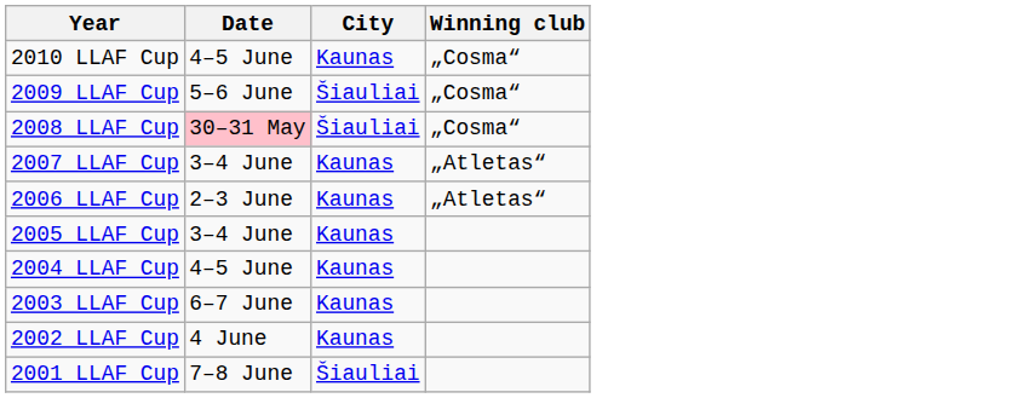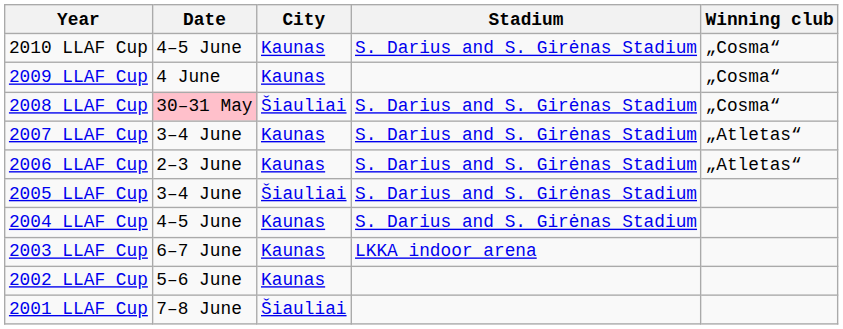 <table class="wikitable">
 <tr>
 <th>Year</th>
 <th>Date</th>
 <th>City</th>
+<th>Stadium</th>
 <th>Winning club</th>
 </tr>
 <tr>
 <td>2010 LLAF Cup</td>
 <td>4–5 June</td>
 <td><a href='#'>Kaunas</a></td>
+<td><a href='#'>S. Darius and S. Girėnas Stadium</a></td>
 <td>„Cosma“</td>
 </tr>
 <tr>
 <td><a href='#'>2009 LLAF Cup</a></td>
-<td>5–6 June</td>
-<td><a href='#'>Šiauliai</a></td>
+<td>4 June</td>
+<td><a href='#'>Kaunas</a></td>
+<td></td>
 <td>„Cosma“</td>
 </tr>
 <tr>
 <td><a href='#'>2008 LLAF Cup</a></td>
 <td style="background: pink;">30–31 May</td>
 <td><a href='#'>Šiauliai</a></td>
+<td><a href='#'>S. Darius and S. Girėnas Stadium</a></td>
 <td>„Cosma“</td>
 </tr>
 <tr>
 <td><a href='#'>2007 LLAF Cup</a></td>
 <td>3–4 June</td>
 <td><a href='#'>Kaunas</a></td>
+<td><a href='#'>S. Darius and S. Girėnas Stadium</a></td>
 <td>„Atletas“</td>
 </tr>
 <tr>
 <td><a href='#'>2006 LLAF Cup</a></td>
 <td>2–3 June</td>
 <td><a href='#'>Kaunas</a></td>
+<td><a href='#'>S. Darius and S. Girėnas Stadium</a></td>
 <td>„Atletas“</td>
 </tr>
 <tr>
 <td><a href='#'>2005 LLAF Cup</a></td>
 <td>3–4 June</td>
-<td><a href='#'>Kaunas</a></td>
+<td><a href='#'>Šiauliai</a></td>
+<td><a href='#'>S. Darius and S. Girėnas Stadium</a></td>
 <td></td>
 </tr>
 <tr>
 <td><a href='#'>2004 LLAF Cup</a></td>
 <td>4–5 June</td>
 <td><a href='#'>Kaunas</a></td>
+<td><a href='#'>S. Darius and S. Girėnas Stadium</a></td>
 <td></td>
 </tr>
 <tr>
 <td><a href='#'>2003 LLAF Cup</a></td>
 <td>6–7 June</td>
 <td><a href='#'>Kaunas</a></td>
+<td><a href='#'>LKKA indoor arena</a></td>
 <td></td>
 </tr>
 <tr>
 <td><a href='#'>2002 LLAF Cup</a></td>
-<td>4 June</td>
+<td>5–6 June</td>
 <td><a href='#'>Kaunas</a></td>
+<td></td>
 <td></td>
 </tr>
 <tr>
 <td><a href='#'>2001 LLAF Cup</a></td>
 <td>7–8 June</td>
 <td><a href='#'>Šiauliai</a></td>
 <td></td>
+<td></td>
 </tr>
 </table>
